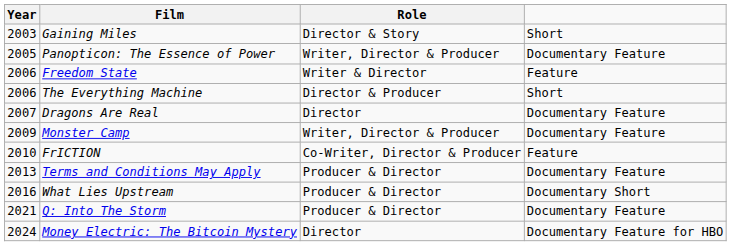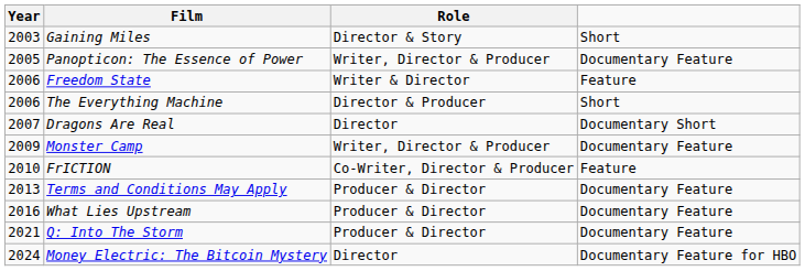 <table class="wikitable sortable" "style="text-align:center; width:100%;">
 <tr>
 <th>Year</th>
 <th>Film</th>
 <th>Role</th>
 </tr>
 <tr>
 <td>2003</td>
 <td><em>Gaining Miles</em></td>
 <td>Director & Story</td>
 <td>Short</td>
 </tr>
 <tr>
 <td>2005</td>
 <td><em>Panopticon: The Essence of Power</em></td>
 <td>Writer, Director & Producer</td>
 <td>Documentary Feature</td>
 </tr>
 <tr>
 <td>2006</td>
 <td><em><a href='#'>Freedom State</a></em></td>
 <td>Writer & Director</td>
 <td>Feature</td>
 </tr>
 <tr>
 <td>2006</td>
 <td><em>The Everything Machine</em></td>
 <td>Director & Producer</td>
 <td>Short</td>
 </tr>
 <tr>
 <td>2007</td>
 <td><em>Dragons Are Real</em></td>
 <td>Director</td>
-<td>Documentary Feature</td>
+<td>Documentary Short</td>
 </tr>
 <tr>
 <td>2009</td>
 <td><em><a href='#'>Monster Camp</a></em></td>
 <td>Writer, Director & Producer</td>
 <td>Documentary Feature</td>
 </tr>
 <tr>
 <td>2010</td>
 <td><em>FrICTION</em></td>
 <td>Co-Writer, Director & Producer</td>
 <td>Feature</td>
 </tr>
 <tr>
 <td>2013</td>
 <td><em><a href='#'>Terms and Conditions May Apply</a></em></td>
 <td>Producer & Director</td>
 <td>Documentary Feature</td>
 </tr>
 <tr>
 <td>2016</td>
 <td><em>What Lies Upstream</em></td>
 <td>Producer & Director</td>
-<td>Documentary Short</td>
+<td>Documentary Feature</td>
 </tr>
 <tr>
 <td>2021</td>
 <td><em><a href='#'>Q: Into The Storm</a></em></td>
 <td>Producer & Director</td>
 <td>Documentary Feature</td>
 </tr>
 <tr>
 <td>2024</td>
 <td><em><a href='#'>Money Electric: The Bitcoin Mystery</a></em></td>
 <td>Director</td>
 <td>Documentary Feature for HBO</td>
 </tr>
 </table>
